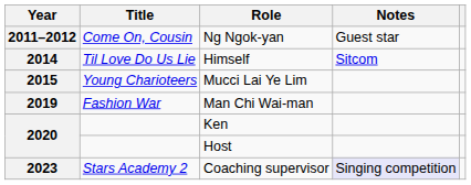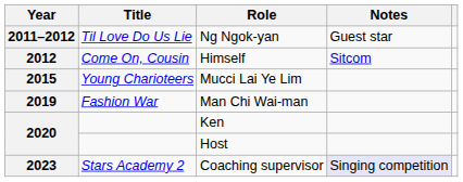 <table class="wikitable sortable plainrowheaders">
 <tr>
 <th scope="col">Year</th>
 <th scope="col">Title</th>
 <th scope="col">Role</th>
 <th scope="col">Notes</th>
 <th scope="col" class="unsortable"></th>
 </tr>
 <tr>
 <th scope="row">2011–2012</th>
-<td><em><a href='#'>Come On, Cousin</a></em></td>
+<td><em><a href='#'>Til Love Do Us Lie</a></em></td>
 <td>Ng Ngok-yan</td>
 <td>Guest star</td>
 <td></td>
 </tr>
 <tr>
-<th scope="row">2014</th>
-<td><em><a href='#'>Til Love Do Us Lie</a></em></td>
+<th scope="row">2012</th>
+<td><em><a href='#'>Come On, Cousin</a></em></td>
 <td>Himself</td>
 <td><a href='#'>Sitcom</a></td>
 <td></td>
 </tr>
 <tr>
 <th scope="row">2015</th>
 <td><em><a href='#'>Young Charioteers</a></em></td>
 <td>Mucci Lai Ye Lim</td>
 <td></td>
 <td></td>
 </tr>
 <tr>
 <th scope="row">2019</th>
 <td><em><a href='#'>Fashion War</a></em></td>
 <td>Man Chi Wai-man</td>
 <td></td>
 <td></td>
 </tr>
 <tr>
 <th scope="row" rowspan="2">2020</th>
 <td><em></em></td>
 <td>Ken</td>
 <td></td>
 <td></td>
 </tr>
 <tr>
 <td><em></em></td>
 <td>Host</td>
 <td></td>
 <td></td>
 </tr>
 <tr>
 <th scope="row">2023</th>
 <td><em><a href='#'>Stars Academy 2</a></em></td>
 <td>Coaching supervisor</td>
 <td style="background: lavender;">Singing competition</td>
 <td></td>
 </tr>
 </table>
